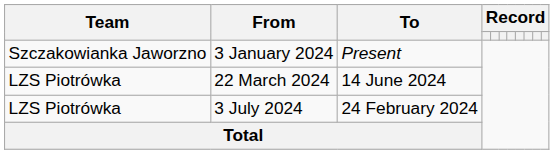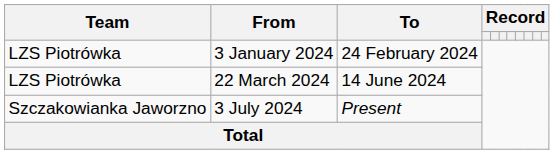 <table class="wikitable" style="text-align: center;">
 <tr>
 <th rowspan="2">Team</th>
 <th rowspan="2">From</th>
 <th rowspan="2">To</th>
 <th colspan="8">Record</th>
 </tr>
 <tr>
 <th></th>
 <th></th>
 <th></th>
 <th></th>
 <th></th>
 <th></th>
 <th></th>
 <th></th>
 </tr>
 <tr>
-<td align=left>Szczakowianka Jaworzno</td>
+<td align=left>LZS Piotrówka</td>
 <td align=left>3 January 2024</td>
-<td align=left><em>Present</em><br></td>
+<td align=left>24 February 2024<br></td>
 </tr>
 <tr>
 <td align=left>LZS Piotrówka</td>
 <td align=left>22 March 2024</td>
 <td align=left>14 June 2024<br></td>
 </tr>
 <tr>
-<td align=left>LZS Piotrówka</td>
+<td align=left>Szczakowianka Jaworzno</td>
 <td align=left>3 July 2024</td>
-<td align=left>24 February 2024<br></td>
+<td align=left><em>Present</em><br></td>
 </tr>
 <tr>
 <th colspan="3">Total<br></th>
 </tr>
 </table>
